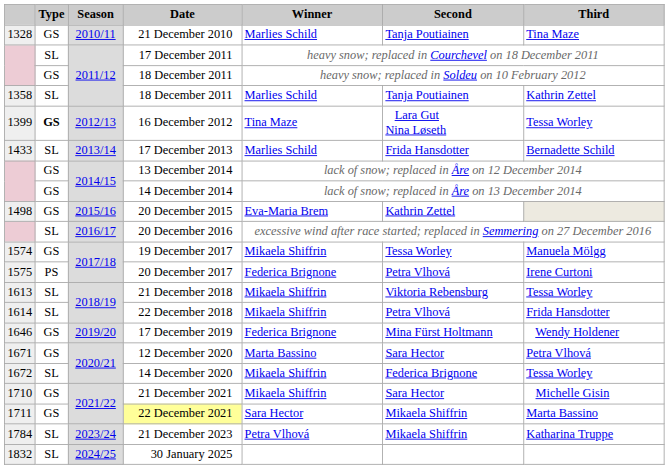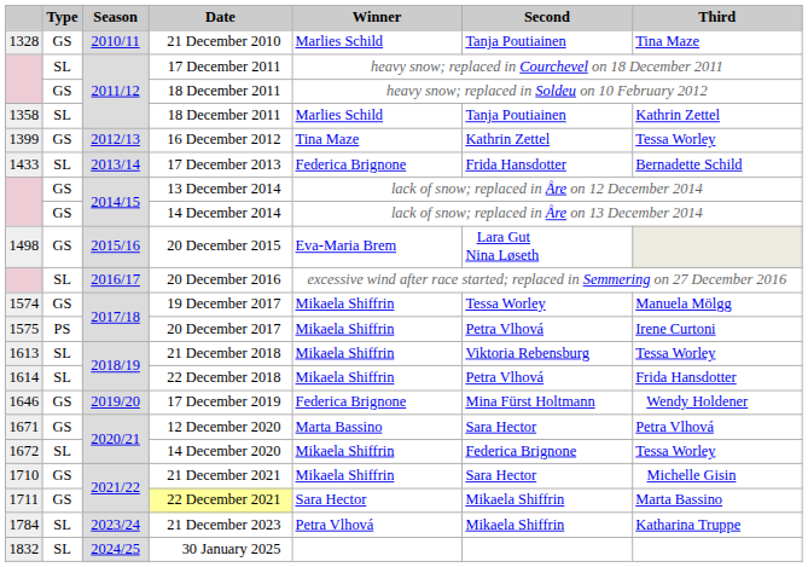 <table class="wikitable" style="background:#fff; font-size:86%; line-height:16px; border:grey solid 1px; border-collapse:collapse;">
 <tr>
 <th style="background-color: #ccc;" width="23"></th>
 <th style="background-color: #ccc;" width="30">Type</th>
 <th style="background-color: #ccc;" width="55">Season</th>
 <th style="background:#ccc;" width="125">Date</th>
 <th style="background:#ccc;" width="150">Winner</th>
 <th style="background:#ccc;" width="150">Second</th>
 <th style="background:#ccc;" width="150">Third</th>
 </tr>
 <tr>
 <td align=center bgcolor="#EFEFEF">1328</td>
 <td align=center>GS</td>
 <td bgcolor=gainsboro align=center><a href='#'>2010/11</a></td>
 <td align=right>21 December 2010  </td>
 <td> <a href='#'>Marlies Schild</a></td>
 <td> <a href='#'>Tanja Poutiainen</a></td>
 <td> <a href='#'>Tina Maze</a></td>
 </tr>
 <tr>
 <td bgcolor="EDCCD5" rowspan=2></td>
 <td align=center>SL</td>
 <td bgcolor=gainsboro align=center rowspan=3><a href='#'>2011/12</a></td>
 <td align=right>17 December 2011  </td>
 <td colspan=3 align=center style=color:#696969><em>heavy snow; replaced in <a href='#'>Courchevel</a> on 18 December 2011</em></td>
 </tr>
 <tr>
 <td align=center>GS</td>
 <td align=right>18 December 2011  </td>
 <td colspan=3 align=center style=color:#696969><em>heavy snow; replaced in <a href='#'>Soldeu</a> on 10 February 2012</em></td>
 </tr>
 <tr>
 <td align=center bgcolor="#EFEFEF">1358</td>
 <td align=center>SL</td>
 <td align=right>18 December 2011  </td>
 <td> <a href='#'>Marlies Schild</a></td>
 <td> <a href='#'>Tanja Poutiainen</a></td>
 <td> <a href='#'>Kathrin Zettel</a></td>
 </tr>
 <tr>
 <td align=center bgcolor="#EFEFEF">1399</td>
-<td align=center><strong>GS</strong></td>
+<td align=center>GS</td>
 <td bgcolor=gainsboro align=center><a href='#'>2012/13</a></td>
 <td align=right>16 December 2012  </td>
 <td> <a href='#'>Tina Maze</a></td>
-<td>   <a href='#'>Lara Gut</a><br> <a href='#'>Nina Løseth</a></td>
+<td> <a href='#'>Kathrin Zettel</a></td>
 <td> <a href='#'>Tessa Worley</a></td>
 </tr>
 <tr>
 <td align=center bgcolor="#EFEFEF">1433</td>
 <td align=center>SL</td>
 <td bgcolor=gainsboro align=center><a href='#'>2013/14</a></td>
 <td align=right>17 December 2013  </td>
-<td> <a href='#'>Marlies Schild</a></td>
+<td> <a href='#'>Federica Brignone</a></td>
 <td> <a href='#'>Frida Hansdotter</a></td>
 <td> <a href='#'>Bernadette Schild</a></td>
 </tr>
 <tr>
 <td bgcolor="EDCCD5" rowspan=2></td>
 <td align=center>GS</td>
 <td bgcolor=gainsboro align=center rowspan=2><a href='#'>2014/15</a></td>
 <td align=right>13 December 2014  </td>
 <td colspan=3 align=center style=color:#696969><em>lack of snow; replaced in <a href='#'>Åre</a> on 12 December 2014</em></td>
 </tr>
 <tr>
 <td align=center>GS</td>
 <td align=right>14 December 2014  </td>
 <td colspan=3 align=center style=color:#696969><em>lack of snow; replaced in <a href='#'>Åre</a> on 13 December 2014</em></td>
 </tr>
 <tr>
 <td align=center bgcolor="#EFEFEF">1498</td>
 <td align=center>GS</td>
 <td bgcolor=gainsboro align=center><a href='#'>2015/16</a></td>
 <td align=right>20 December 2015  </td>
 <td> <a href='#'>Eva-Maria Brem</a></td>
-<td> <a href='#'>Kathrin Zettel</a></td>
+<td>   <a href='#'>Lara Gut</a><br> <a href='#'>Nina Løseth</a></td>
 <td bgcolor="EDEAE0"></td>
 </tr>
 <tr>
 <td bgcolor="EDCCD5"></td>
 <td align=center>SL</td>
 <td bgcolor=gainsboro align=center><a href='#'>2016/17</a></td>
 <td align=right>20 December 2016  </td>
 <td colspan=3 align=center style=color:#696969><em>excessive wind after race started; replaced in <a href='#'>Semmering</a> on 27 December 2016</em></td>
 </tr>
 <tr>
 <td align=center bgcolor="#EFEFEF">1574</td>
 <td align=center>GS</td>
 <td bgcolor=gainsboro align=center rowspan=2><a href='#'>2017/18</a></td>
 <td align=right>19 December 2017  </td>
 <td> <a href='#'>Mikaela Shiffrin</a></td>
 <td> <a href='#'>Tessa Worley</a></td>
 <td> <a href='#'>Manuela Mölgg</a></td>
 </tr>
 <tr>
 <td align=center bgcolor="#EFEFEF">1575</td>
 <td align=center>PS</td>
 <td align=right>20 December 2017  </td>
-<td> <a href='#'>Federica Brignone</a></td>
+<td> <a href='#'>Mikaela Shiffrin</a></td>
 <td> <a href='#'>Petra Vlhová</a></td>
 <td> <a href='#'>Irene Curtoni</a></td>
 </tr>
 <tr>
 <td align=center bgcolor="#EFEFEF">1613</td>
 <td align=center>SL</td>
 <td bgcolor=gainsboro align=center rowspan=2><a href='#'>2018/19</a></td>
 <td align=right>21 December 2018  </td>
 <td> <a href='#'>Mikaela Shiffrin</a></td>
 <td> <a href='#'>Viktoria Rebensburg</a></td>
 <td> <a href='#'>Tessa Worley</a></td>
 </tr>
 <tr>
 <td align=center bgcolor="#EFEFEF">1614</td>
 <td align=center>SL</td>
 <td align=right>22 December 2018  </td>
 <td> <a href='#'>Mikaela Shiffrin</a></td>
 <td> <a href='#'>Petra Vlhová</a></td>
 <td> <a href='#'>Frida Hansdotter</a></td>
 </tr>
 <tr>
 <td align=center bgcolor="#EFEFEF">1646</td>
 <td align=center>GS</td>
 <td bgcolor=gainsboro align=center><a href='#'>2019/20</a></td>
 <td align=right>17 December 2019  </td>
 <td> <a href='#'>Federica Brignone</a></td>
 <td> <a href='#'>Mina Fürst Holtmann</a></td>
 <td>   <a href='#'>Wendy Holdener</a></td>
 </tr>
 <tr>
 <td align=center bgcolor="#EFEFEF">1671</td>
 <td align=center>GS</td>
 <td bgcolor=gainsboro align=center rowspan=2><a href='#'>2020/21</a></td>
 <td align=right>12 December 2020  </td>
 <td> <a href='#'>Marta Bassino</a></td>
 <td> <a href='#'>Sara Hector</a></td>
 <td> <a href='#'>Petra Vlhová</a></td>
 </tr>
 <tr>
 <td align=center bgcolor="#EFEFEF">1672</td>
 <td align=center>SL</td>
 <td align=right>14 December 2020  </td>
 <td> <a href='#'>Mikaela Shiffrin</a></td>
 <td> <a href='#'>Federica Brignone</a></td>
 <td> <a href='#'>Tessa Worley</a></td>
 </tr>
 <tr>
 <td align=center bgcolor="#EFEFEF">1710</td>
 <td align=center>GS</td>
 <td bgcolor=gainsboro align=center rowspan=2><a href='#'>2021/22</a></td>
 <td align=right>21 December 2021  </td>
 <td> <a href='#'>Mikaela Shiffrin</a></td>
 <td> <a href='#'>Sara Hector</a></td>
 <td>   <a href='#'>Michelle Gisin</a></td>
 </tr>
 <tr>
 <td align=center bgcolor="#EFEFEF">1711</td>
 <td align=center>GS</td>
 <td align=right bgcolor=#FFFF99>22 December 2021  </td>
 <td> <a href='#'>Sara Hector</a></td>
 <td> <a href='#'>Mikaela Shiffrin</a></td>
 <td> <a href='#'>Marta Bassino</a></td>
 </tr>
 <tr>
 <td align=center bgcolor="#EFEFEF">1784</td>
 <td align=center>SL</td>
 <td bgcolor=gainsboro align=center><a href='#'>2023/24</a></td>
 <td align=right>21 December 2023  </td>
 <td> <a href='#'>Petra Vlhová</a></td>
 <td> <a href='#'>Mikaela Shiffrin</a></td>
 <td> <a href='#'>Katharina Truppe</a></td>
 </tr>
 <tr>
 <td align=center bgcolor="#EFEFEF">1832</td>
 <td align=center>SL</td>
 <td bgcolor=gainsboro align=center><a href='#'>2024/25</a></td>
 <td align=right>30 January 2025  </td>
 <td></td>
 <td></td>
 <td></td>
 </tr>
 </table>
